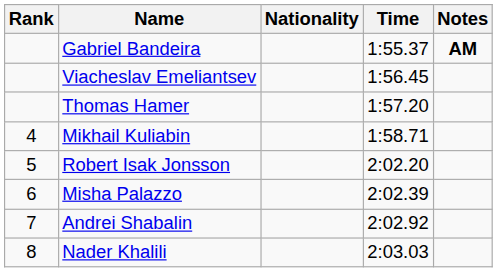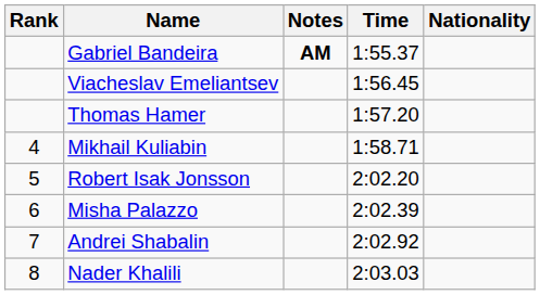 <table class="wikitable sortable" style="text-align:center">
 <tr>
 <th>Rank</th>
 <th>Name</th>
+<th>Notes</th>
+<th>Time</th>
 <th>Nationality</th>
-<th>Time</th>
-<th>Notes</th>
 </tr>
 <tr>
 <td></td>
 <td align=left><a href='#'>Gabriel Bandeira</a></td>
+<td><strong>AM</strong></td>
+<td>1:55.37</td>
 <td align=left></td>
-<td>1:55.37</td>
-<td><strong>AM</strong></td>
 </tr>
 <tr>
 <td></td>
 <td align=left><a href='#'>Viacheslav Emeliantsev</a></td>
+<td></td>
+<td>1:56.45</td>
 <td align=left></td>
-<td>1:56.45</td>
-<td></td>
 </tr>
 <tr>
 <td></td>
 <td align=left><a href='#'>Thomas Hamer</a></td>
+<td></td>
+<td>1:57.20</td>
 <td align=left></td>
-<td>1:57.20</td>
-<td></td>
 </tr>
 <tr>
 <td>4</td>
 <td align=left><a href='#'>Mikhail Kuliabin</a></td>
+<td></td>
+<td>1:58.71</td>
 <td align=left></td>
-<td>1:58.71</td>
-<td></td>
 </tr>
 <tr>
 <td>5</td>
 <td align=left><a href='#'>Robert Isak Jonsson</a></td>
+<td></td>
+<td>2:02.20</td>
 <td align=left></td>
-<td>2:02.20</td>
-<td></td>
 </tr>
 <tr>
 <td>6</td>
 <td align=left><a href='#'>Misha Palazzo</a></td>
+<td></td>
+<td>2:02.39</td>
 <td align=left></td>
-<td>2:02.39</td>
-<td></td>
 </tr>
 <tr>
 <td>7</td>
 <td align=left><a href='#'>Andrei Shabalin</a></td>
+<td></td>
+<td>2:02.92</td>
 <td align=left></td>
-<td>2:02.92</td>
-<td></td>
 </tr>
 <tr>
 <td>8</td>
 <td align=left><a href='#'>Nader Khalili</a></td>
+<td></td>
+<td>2:03.03</td>
 <td align=left></td>
-<td>2:03.03</td>
-<td></td>
 </tr>
 </table>
